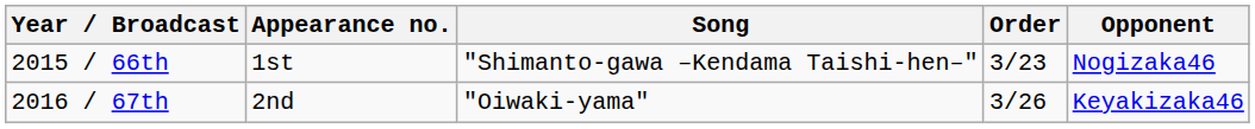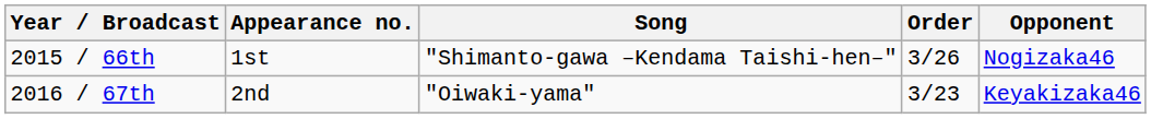 <table class="wikitable">
 <tr>
 <th>Year / Broadcast </th>
 <th>Appearance no.</th>
 <th>Song</th>
 <th>Order</th>
 <th>Opponent</th>
 </tr>
 <tr>
 <td>2015 / <a href='#'>66th</a></td>
 <td>1st</td>
 <td>"Shimanto-gawa –Kendama Taishi-hen–"</td>
-<td>3/23</td>
+<td>3/26</td>
 <td><a href='#'>Nogizaka46</a></td>
 </tr>
 <tr>
 <td>2016 / <a href='#'>67th</a></td>
 <td>2nd</td>
 <td>"Oiwaki-yama"</td>
-<td>3/26</td>
+<td>3/23</td>
 <td><a href='#'>Keyakizaka46</a></td>
 </tr>
 </table>
